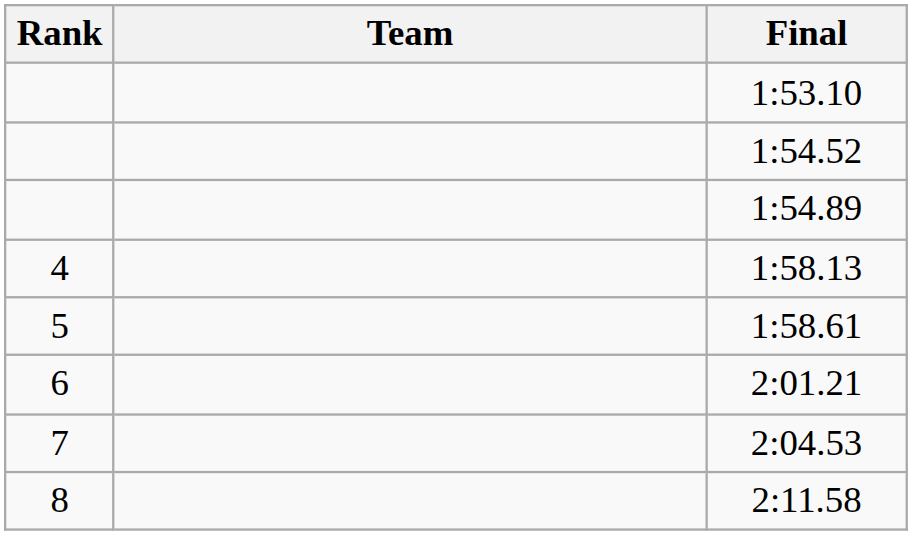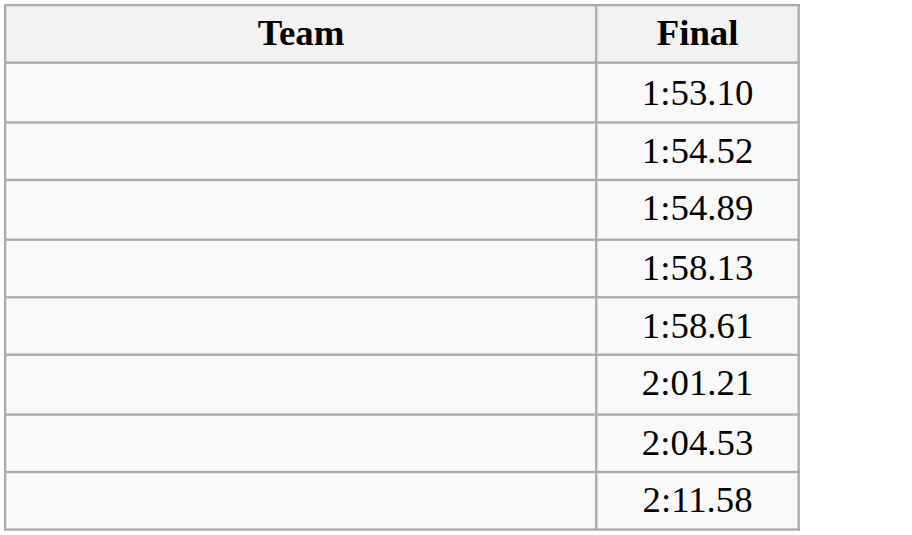 <table class=wikitable style="text-align:center">
 <tr>
-<th width=40>Rank</th>
 <th width=250>Team</th>
 <th width=80>Final</th>
 </tr>
 <tr>
-<td></td>
 <td align=left></td>
 <td>1:53.10</td>
 </tr>
 <tr>
-<td></td>
 <td align=left></td>
 <td>1:54.52</td>
 </tr>
 <tr>
-<td></td>
 <td align=left></td>
 <td>1:54.89</td>
 </tr>
 <tr>
-<td>4</td>
 <td align=left></td>
 <td>1:58.13</td>
 </tr>
 <tr>
-<td>5</td>
 <td align=left></td>
 <td>1:58.61</td>
 </tr>
 <tr>
-<td>6</td>
 <td align=left></td>
 <td>2:01.21</td>
 </tr>
 <tr>
-<td>7</td>
 <td align=left></td>
 <td>2:04.53</td>
 </tr>
 <tr>
-<td>8</td>
 <td align=left></td>
 <td>2:11.58</td>
 </tr>
 </table>
